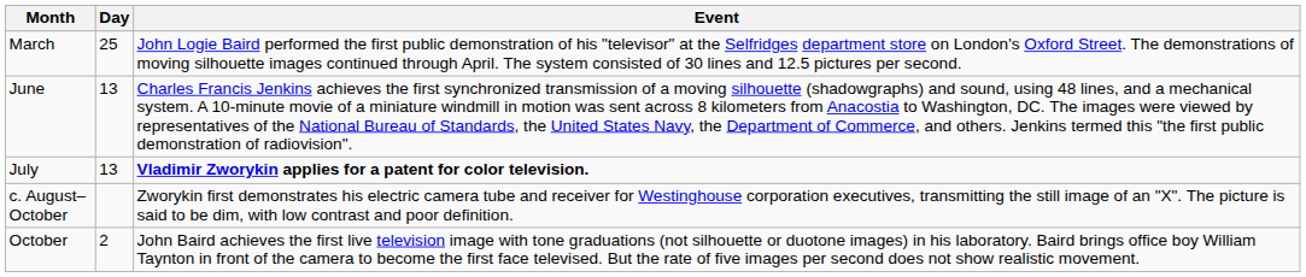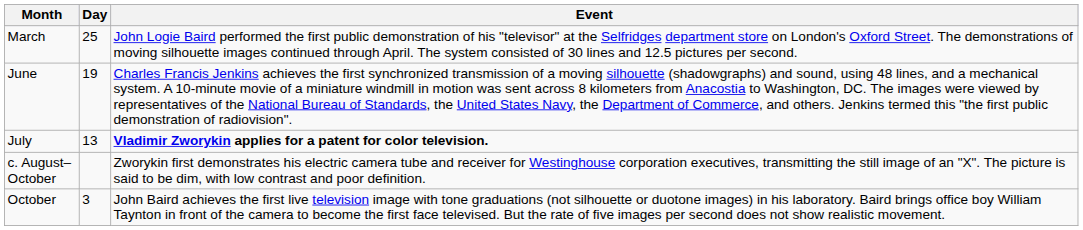 <table width=100% class="wikitable">
 <tr bgcolor="#CCCCFF" align="left">
 <th>Month</th>
 <th>Day</th>
 <th>Event</th>
 </tr>
 <tr valign="top">
 <td>March</td>
 <td>25</td>
 <td><a href='#'>John Logie Baird</a> performed the first public demonstration of his "televisor" at the <a href='#'>Selfridges</a> <a href='#'>department store</a> on London's <a href='#'>Oxford Street</a>. The demonstrations of moving silhouette images continued through April. The system consisted of 30 lines and 12.5 pictures per second.</td>
 </tr>
 <tr valign="top">
 <td>June</td>
-<td>13</td>
+<td>19</td>
 <td><a href='#'>Charles Francis Jenkins</a> achieves the first synchronized transmission of a moving <a href='#'>silhouette</a> (shadowgraphs) and sound, using 48 lines, and a mechanical system. A 10-minute movie of a miniature windmill in motion was sent across 8 kilometers from <a href='#'>Anacostia</a> to Washington, DC. The images were viewed by representatives of the <a href='#'>National Bureau of Standards</a>, the <a href='#'>United States Navy</a>, the <a href='#'>Department of Commerce</a>, and others.  Jenkins termed this "the first public demonstration of radiovision".</td>
 </tr>
 <tr valign="top">
 <td>July</td>
 <td>13</td>
 <td><strong><a href='#'>Vladimir Zworykin</a> applies for a patent for color television.</strong></td>
 </tr>
 <tr valign="top">
 <td>c. August–October</td>
 <td></td>
 <td>Zworykin first demonstrates his electric camera tube and receiver for <a href='#'>Westinghouse</a> corporation executives, transmitting the still image of an "X". The picture is said to be dim, with low contrast and poor definition.</td>
 </tr>
 <tr valign="top">
 <td>October</td>
-<td>2</td>
+<td>3</td>
 <td>John Baird achieves the first live <a href='#'>television</a> image with tone graduations (not silhouette or duotone images) in his laboratory. Baird brings office boy William Taynton in front of the camera to become the first face televised. But the rate of five images per second does not show realistic movement.</td>
 </tr>
 </table>
